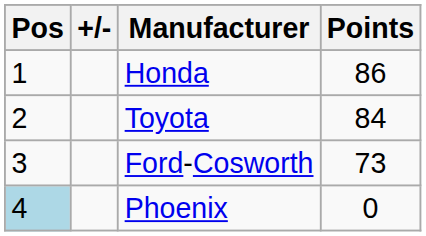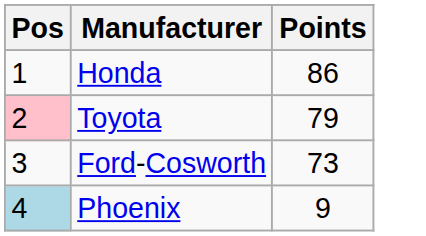 <table class="wikitable" style="font-size: 95%;">
 <tr>
 <th>Pos</th>
-<th>+/-</th>
 <th>Manufacturer</th>
 <th>Points</th>
 </tr>
 <tr>
 <td>1</td>
-<td align="left"></td>
 <td> <a href='#'>Honda</a></td>
 <td align="center">86</td>
 </tr>
 <tr>
-<td>2</td>
-<td align="left"></td>
+<td style="background: pink;">2</td>
 <td> <a href='#'>Toyota</a></td>
-<td align="center">84</td>
+<td align="center">79</td>
 </tr>
 <tr>
 <td>3</td>
-<td align="left"></td>
 <td> <a href='#'>Ford</a>-<a href='#'>Cosworth</a></td>
 <td align="center">73</td>
 </tr>
 <tr>
 <td style="background: lightblue;">4</td>
-<td align="left"></td>
 <td> <a href='#'>Phoenix</a></td>
-<td align="center">0</td>
+<td align="center">9</td>
 </tr>
 </table>
